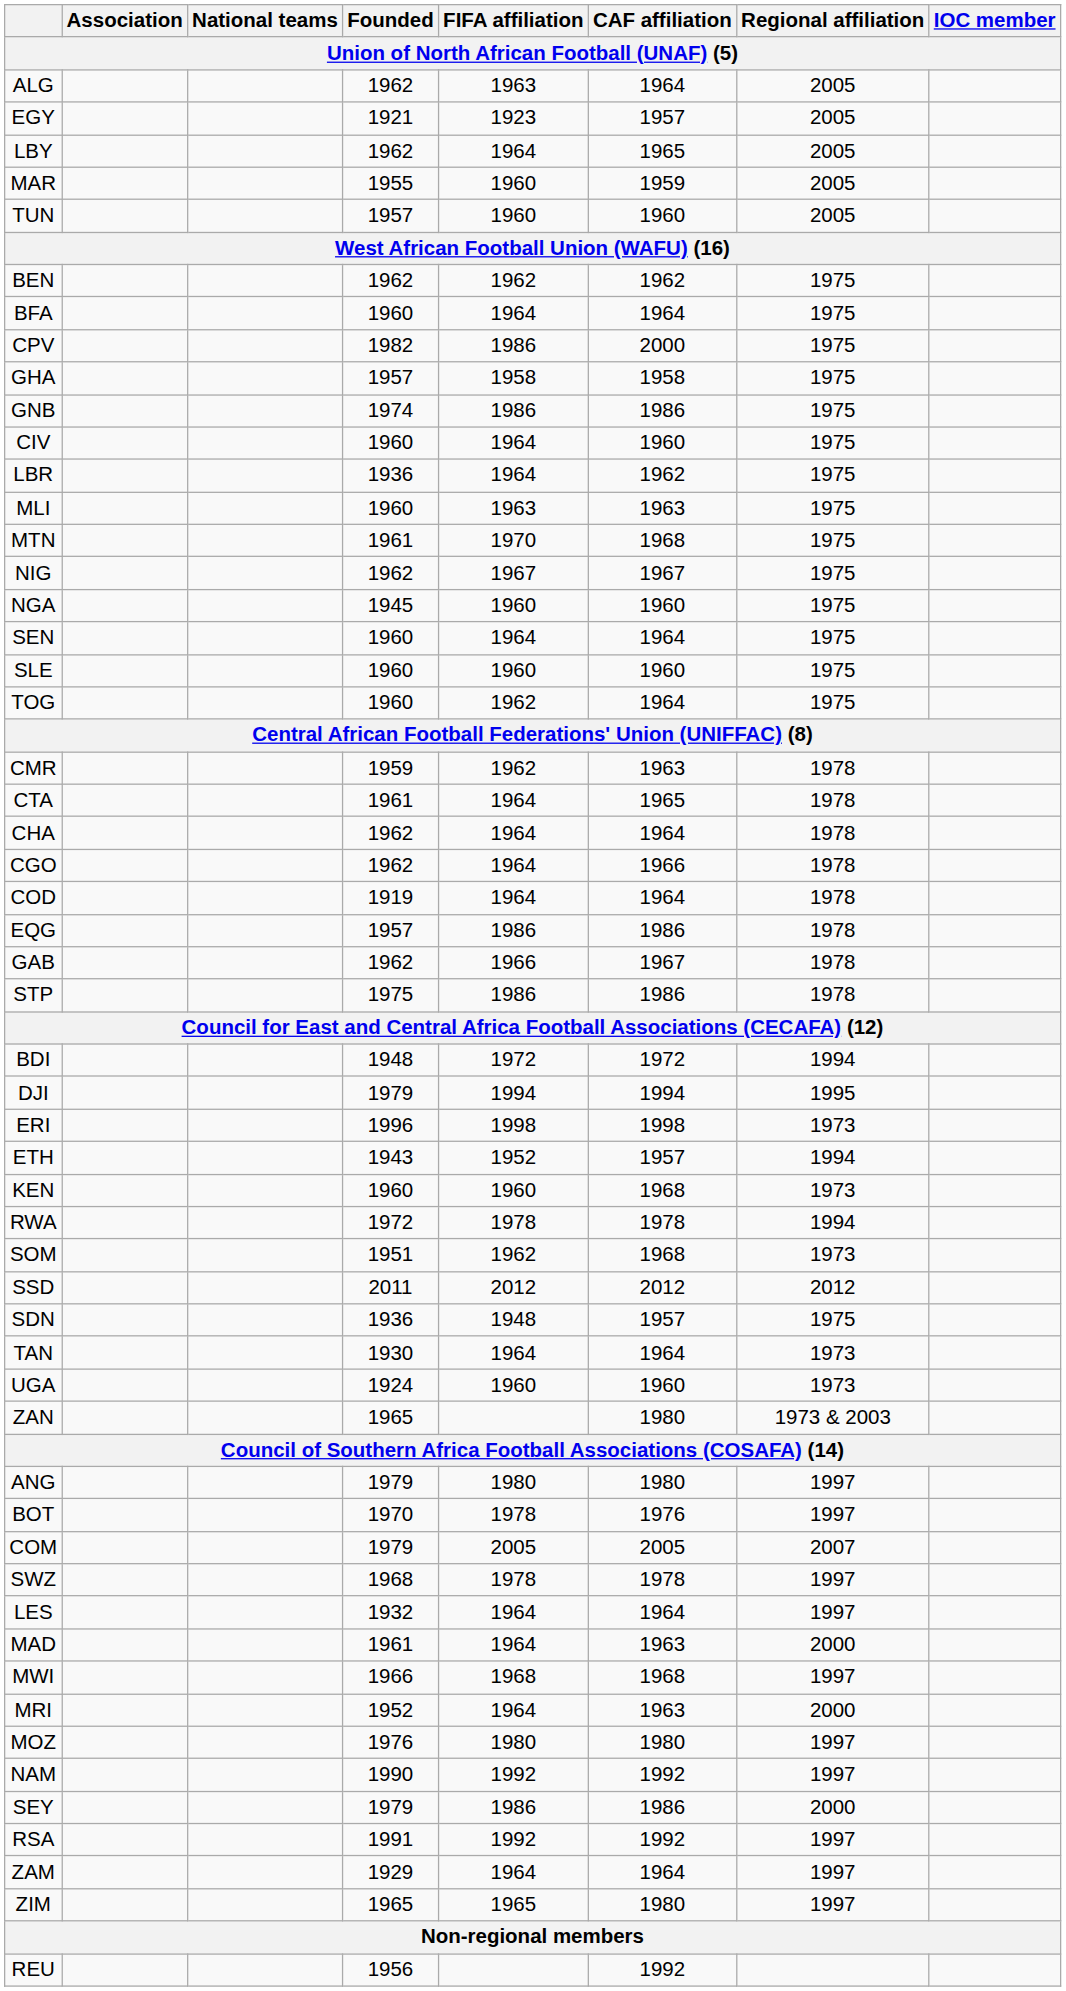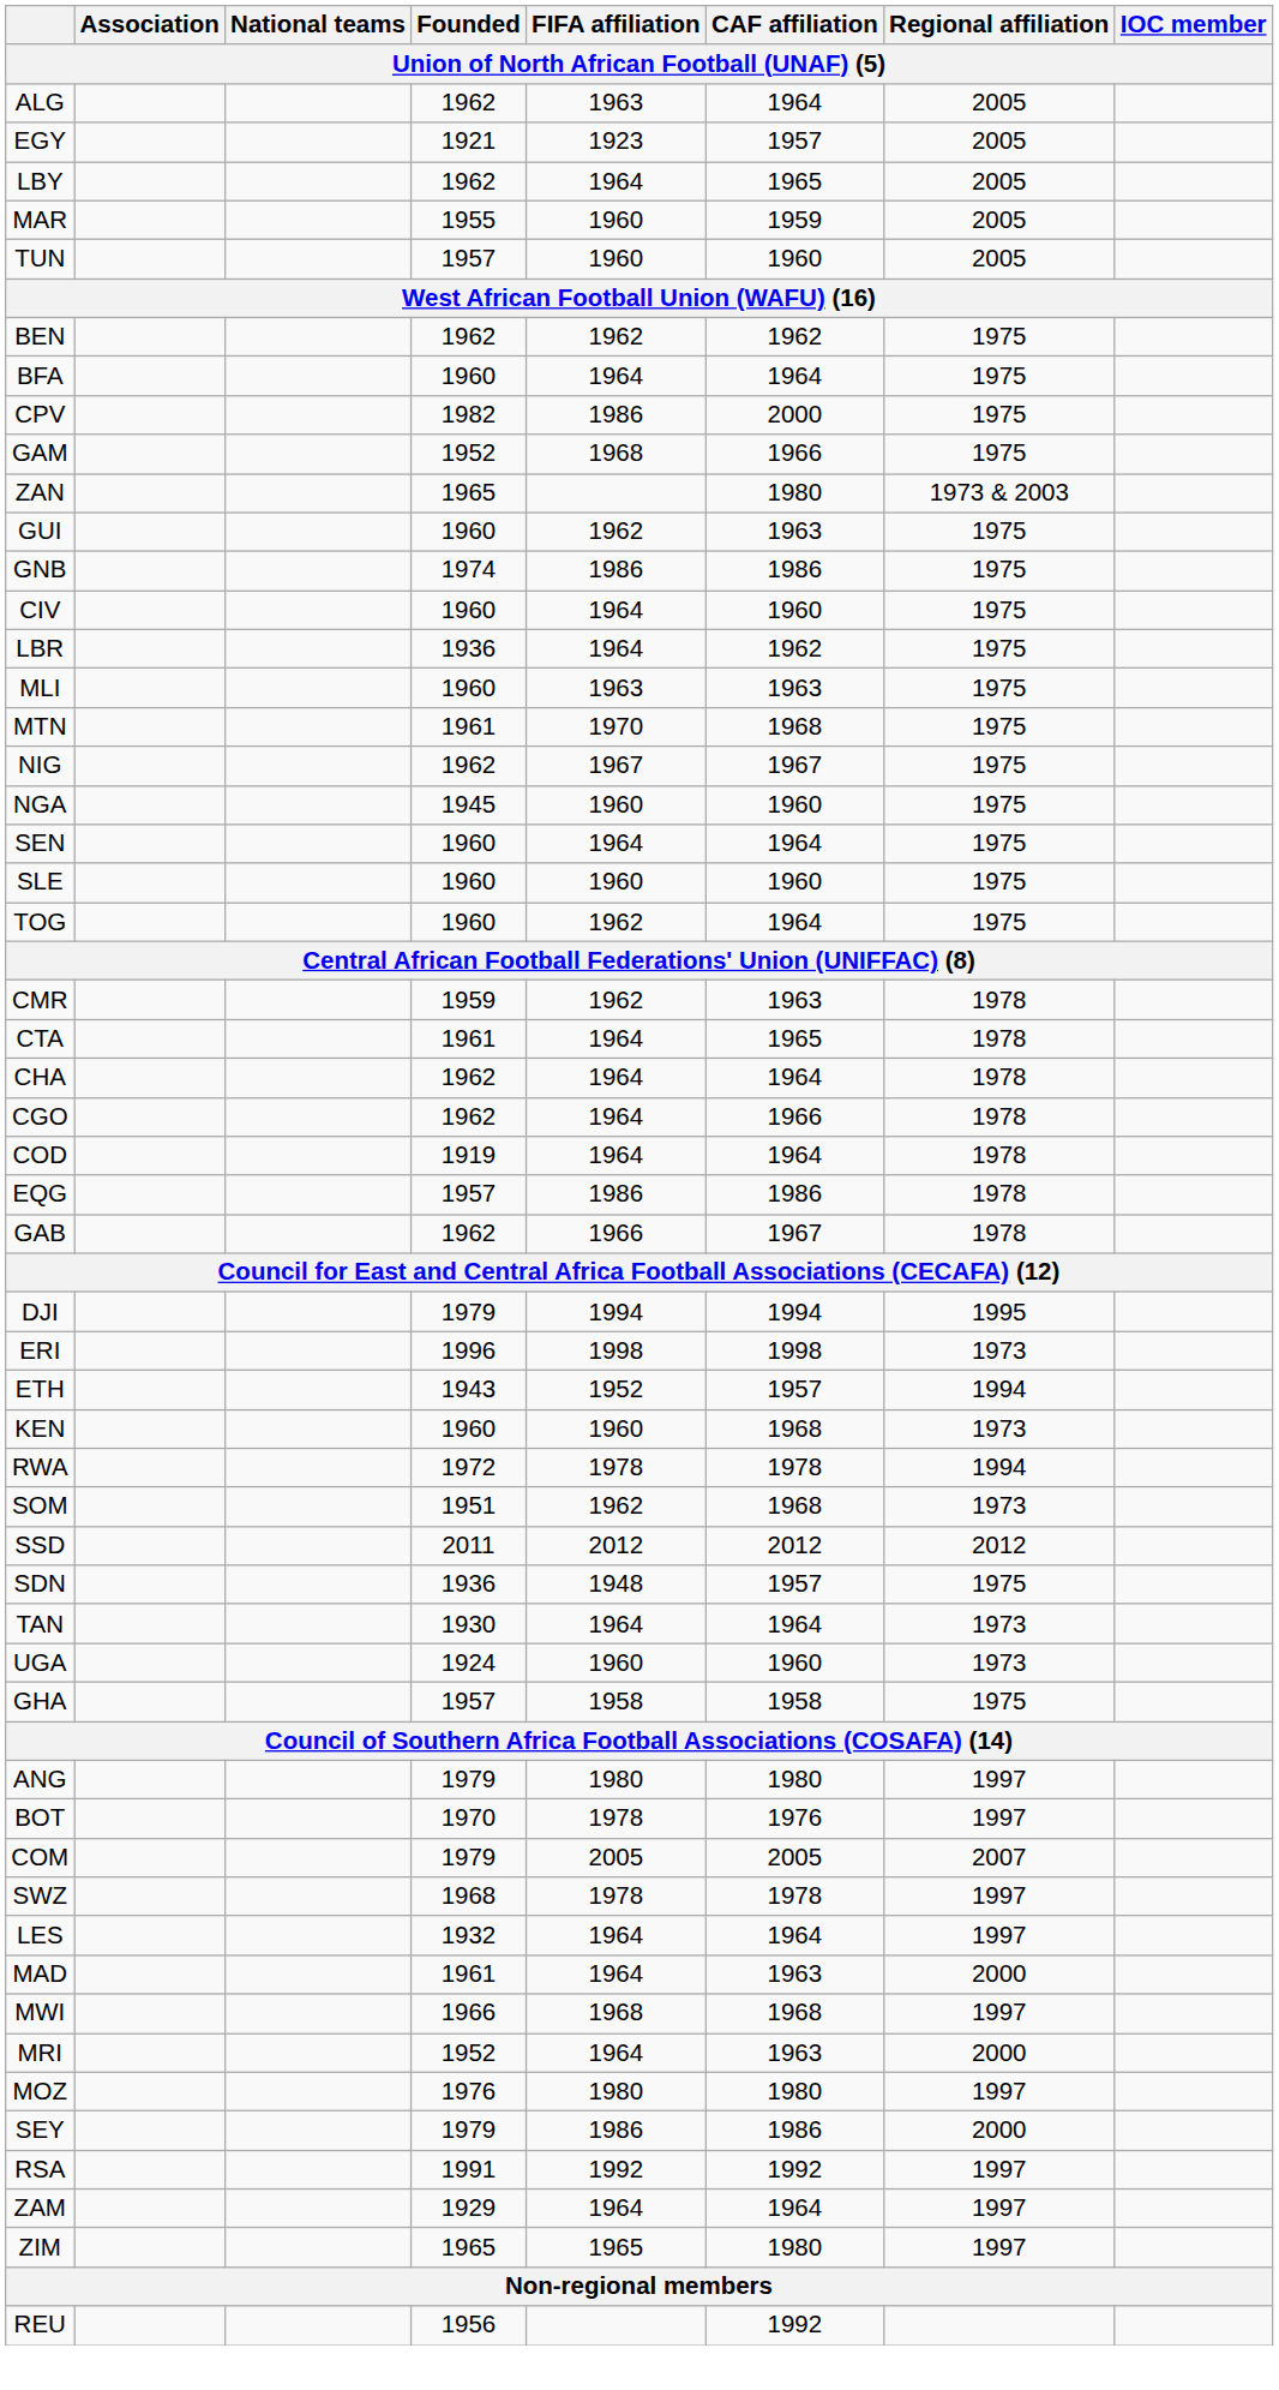 <table class="wikitable sortable" style="text-align:center">
 <tr>
 <th><a href='#'></a></th>
 <th>Association</th>
 <th>National teams</th>
 <th>Founded</th>
 <th>FIFA affiliation</th>
 <th>CAF affiliation</th>
 <th>Regional affiliation</th>
 <th><a href='#'>IOC member</a></th>
 </tr>
 <tr>
 <th colspan=8><a href='#'>Union of North African Football (UNAF)</a> (5)</th>
 </tr>
 <tr>
 <td>ALG</td>
 <td style="text-align:left;"></td>
 <td></td>
 <td>1962</td>
 <td>1963</td>
 <td>1964</td>
 <td>2005</td>
 <td></td>
 </tr>
 <tr>
 <td>EGY</td>
 <td style="text-align:left;"></td>
 <td></td>
 <td>1921</td>
 <td>1923</td>
 <td>1957</td>
 <td>2005</td>
 <td></td>
 </tr>
 <tr>
 <td>LBY</td>
 <td style="text-align:left;"></td>
 <td></td>
 <td>1962</td>
 <td>1964</td>
 <td>1965</td>
 <td>2005</td>
 <td></td>
 </tr>
 <tr>
 <td>MAR</td>
 <td style="text-align:left;"></td>
 <td></td>
 <td>1955</td>
 <td>1960</td>
 <td>1959</td>
 <td>2005</td>
 <td></td>
 </tr>
 <tr>
 <td>TUN</td>
 <td style="text-align:left;"></td>
 <td></td>
 <td>1957</td>
 <td>1960</td>
 <td>1960</td>
 <td>2005</td>
 <td></td>
 </tr>
 <tr>
 <th colspan=8><a href='#'>West African Football Union (WAFU)</a> (16)</th>
 </tr>
 <tr>
 <td>BEN</td>
 <td style="text-align:left;"></td>
 <td></td>
 <td>1962</td>
 <td>1962</td>
 <td>1962</td>
 <td>1975</td>
 <td></td>
 </tr>
 <tr>
 <td>BFA</td>
 <td style="text-align:left;"></td>
 <td></td>
 <td>1960</td>
 <td>1964</td>
 <td>1964</td>
 <td>1975</td>
 <td></td>
 </tr>
 <tr>
 <td>CPV</td>
 <td style="text-align:left;"></td>
 <td></td>
 <td>1982</td>
 <td>1986</td>
 <td>2000</td>
 <td>1975</td>
 <td></td>
 </tr>
 <tr>
-<td>GHA</td>
+<td>GAM</td>
 <td style="text-align:left;"></td>
 <td></td>
-<td>1957</td>
-<td>1958</td>
-<td>1958</td>
+<td>1952</td>
+<td>1968</td>
+<td>1966</td>
+<td>1975</td>
+<td></td>
+</tr>
+<tr>
+<td>ZAN</td>
+<td style="text-align:left;"></td>
+<td></td>
+<td>1965</td>
+<td></td>
+<td>1980</td>
+<td>1973 & 2003</td>
+<td></td>
+</tr>
+<tr>
+<td>GUI</td>
+<td style="text-align:left;"></td>
+<td></td>
+<td>1960</td>
+<td>1962</td>
+<td>1963</td>
 <td>1975</td>
 <td></td>
 </tr>
 <tr>
 <td>GNB</td>
 <td style="text-align:left;"></td>
 <td></td>
 <td>1974</td>
 <td>1986</td>
 <td>1986</td>
 <td>1975</td>
 <td></td>
 </tr>
 <tr>
 <td>CIV</td>
 <td style="text-align:left;"></td>
 <td></td>
 <td>1960</td>
 <td>1964</td>
 <td>1960</td>
 <td>1975</td>
 <td></td>
 </tr>
 <tr>
 <td>LBR</td>
 <td style="text-align:left;"></td>
 <td></td>
 <td>1936</td>
 <td>1964</td>
 <td>1962</td>
 <td>1975</td>
 <td></td>
 </tr>
 <tr>
 <td>MLI</td>
 <td style="text-align:left;"></td>
 <td></td>
 <td>1960</td>
 <td>1963</td>
 <td>1963</td>
 <td>1975</td>
 <td></td>
 </tr>
 <tr>
 <td>MTN</td>
 <td style="text-align:left;"></td>
 <td></td>
 <td>1961</td>
 <td>1970</td>
 <td>1968</td>
 <td>1975</td>
 <td></td>
 </tr>
 <tr>
 <td>NIG</td>
 <td style="text-align:left;"></td>
 <td></td>
 <td>1962</td>
 <td>1967</td>
 <td>1967</td>
 <td>1975</td>
 <td></td>
 </tr>
 <tr>
 <td>NGA</td>
 <td style="text-align:left;"></td>
 <td></td>
 <td>1945</td>
 <td>1960</td>
 <td>1960</td>
 <td>1975</td>
 <td></td>
 </tr>
 <tr>
 <td>SEN</td>
 <td style="text-align:left;"></td>
 <td></td>
 <td>1960</td>
 <td>1964</td>
 <td>1964</td>
 <td>1975</td>
 <td></td>
 </tr>
 <tr>
 <td>SLE</td>
 <td style="text-align:left;"></td>
 <td></td>
 <td>1960</td>
 <td>1960</td>
 <td>1960</td>
 <td>1975</td>
 <td></td>
 </tr>
 <tr>
 <td>TOG</td>
 <td style="text-align:left;"></td>
 <td></td>
 <td>1960</td>
 <td>1962</td>
 <td>1964</td>
 <td>1975</td>
 <td></td>
 </tr>
 <tr>
 <th colspan=8><a href='#'>Central African Football Federations' Union (UNIFFAC)</a> (8)</th>
 </tr>
 <tr>
 <td>CMR</td>
 <td style="text-align:left;"></td>
 <td></td>
 <td>1959</td>
 <td>1962</td>
 <td>1963</td>
 <td>1978</td>
 <td></td>
 </tr>
 <tr>
 <td>CTA</td>
 <td style="text-align:left;"></td>
 <td></td>
 <td>1961</td>
 <td>1964</td>
 <td>1965</td>
 <td>1978</td>
 <td></td>
 </tr>
 <tr>
 <td>CHA</td>
 <td style="text-align:left;"></td>
 <td></td>
 <td>1962</td>
 <td>1964</td>
 <td>1964</td>
 <td>1978</td>
 <td></td>
 </tr>
 <tr>
 <td>CGO</td>
 <td style="text-align:left;"></td>
 <td></td>
 <td>1962</td>
 <td>1964</td>
 <td>1966</td>
 <td>1978</td>
 <td></td>
 </tr>
 <tr>
 <td>COD</td>
 <td style="text-align:left;"></td>
 <td></td>
 <td>1919</td>
 <td>1964</td>
 <td>1964</td>
 <td>1978</td>
 <td></td>
 </tr>
 <tr>
 <td>EQG</td>
 <td style="text-align:left;"></td>
 <td></td>
 <td>1957</td>
 <td>1986</td>
 <td>1986</td>
 <td>1978</td>
 <td></td>
 </tr>
 <tr>
 <td>GAB</td>
 <td style="text-align:left;"></td>
 <td></td>
 <td>1962</td>
 <td>1966</td>
 <td>1967</td>
 <td>1978</td>
 <td></td>
 </tr>
 <tr>
-<td>STP</td>
-<td style="text-align:left;"></td>
-<td></td>
-<td>1975</td>
-<td>1986</td>
-<td>1986</td>
-<td>1978</td>
-<td></td>
-</tr>
-<tr>
 <th colspan=8><a href='#'>Council for East and Central Africa Football Associations (CECAFA)</a> (12)</th>
-</tr>
-<tr>
-<td>BDI</td>
-<td style="text-align:left;"></td>
-<td></td>
-<td>1948</td>
-<td>1972</td>
-<td>1972</td>
-<td>1994</td>
-<td></td>
 </tr>
 <tr>
 <td>DJI</td>
 <td style="text-align:left;"></td>
 <td></td>
 <td>1979</td>
 <td>1994</td>
 <td>1994</td>
 <td>1995</td>
 <td></td>
 </tr>
 <tr>
 <td>ERI</td>
 <td style="text-align:left;"></td>
 <td></td>
 <td>1996</td>
 <td>1998</td>
 <td>1998</td>
 <td>1973</td>
 <td></td>
 </tr>
 <tr>
 <td>ETH</td>
 <td style="text-align:left;"></td>
 <td></td>
 <td>1943</td>
 <td>1952</td>
 <td>1957</td>
 <td>1994</td>
 <td></td>
 </tr>
 <tr>
 <td>KEN</td>
 <td style="text-align:left;"></td>
 <td></td>
 <td>1960</td>
 <td>1960</td>
 <td>1968</td>
 <td>1973</td>
 <td></td>
 </tr>
 <tr>
 <td>RWA</td>
 <td style="text-align:left;"></td>
 <td></td>
 <td>1972</td>
 <td>1978</td>
 <td>1978</td>
 <td>1994</td>
 <td></td>
 </tr>
 <tr>
 <td>SOM</td>
 <td style="text-align:left;"></td>
 <td></td>
 <td>1951</td>
 <td>1962</td>
 <td>1968</td>
 <td>1973</td>
 <td></td>
 </tr>
 <tr>
 <td>SSD</td>
 <td style="text-align:left;"></td>
 <td></td>
 <td>2011</td>
 <td>2012</td>
 <td>2012</td>
 <td>2012</td>
 <td></td>
 </tr>
 <tr>
 <td>SDN</td>
 <td style="text-align:left;"></td>
 <td></td>
 <td>1936</td>
 <td>1948</td>
 <td>1957</td>
 <td>1975</td>
 <td></td>
 </tr>
 <tr>
 <td>TAN</td>
 <td style="text-align:left;"></td>
 <td></td>
 <td>1930</td>
 <td>1964</td>
 <td>1964</td>
 <td>1973</td>
 <td></td>
 </tr>
 <tr>
 <td>UGA</td>
 <td style="text-align:left;"></td>
 <td></td>
 <td>1924</td>
 <td>1960</td>
 <td>1960</td>
 <td>1973</td>
 <td></td>
 </tr>
 <tr>
-<td>ZAN</td>
+<td>GHA</td>
 <td style="text-align:left;"></td>
 <td></td>
-<td>1965</td>
-<td></td>
-<td>1980</td>
-<td>1973 & 2003</td>
+<td>1957</td>
+<td>1958</td>
+<td>1958</td>
+<td>1975</td>
 <td></td>
 </tr>
 <tr>
 <th colspan=8><a href='#'>Council of Southern Africa Football Associations (COSAFA)</a> (14)</th>
 </tr>
 <tr>
 <td>ANG</td>
 <td style="text-align:left;"></td>
 <td></td>
 <td>1979</td>
 <td>1980</td>
 <td>1980</td>
 <td>1997</td>
 <td></td>
 </tr>
 <tr>
 <td>BOT</td>
 <td style="text-align:left;"></td>
 <td></td>
 <td>1970</td>
 <td>1978</td>
 <td>1976</td>
 <td>1997</td>
 <td></td>
 </tr>
 <tr>
 <td>COM</td>
 <td style="text-align:left;"></td>
 <td></td>
 <td>1979</td>
 <td>2005</td>
 <td>2005</td>
 <td>2007</td>
 <td></td>
 </tr>
 <tr>
 <td>SWZ</td>
 <td style="text-align:left;"></td>
 <td></td>
 <td>1968</td>
 <td>1978</td>
 <td>1978</td>
 <td>1997</td>
 <td></td>
 </tr>
 <tr>
 <td>LES</td>
 <td style="text-align:left;"></td>
 <td></td>
 <td>1932</td>
 <td>1964</td>
 <td>1964</td>
 <td>1997</td>
 <td></td>
 </tr>
 <tr>
 <td>MAD</td>
 <td style="text-align:left;"></td>
 <td></td>
 <td>1961</td>
 <td>1964</td>
 <td>1963</td>
 <td>2000</td>
 <td></td>
 </tr>
 <tr>
 <td>MWI</td>
 <td style="text-align:left;"></td>
 <td></td>
 <td>1966</td>
 <td>1968</td>
 <td>1968</td>
 <td>1997</td>
 <td></td>
 </tr>
 <tr>
 <td>MRI</td>
 <td style="text-align:left;"></td>
 <td></td>
 <td>1952</td>
 <td>1964</td>
 <td>1963</td>
 <td>2000</td>
 <td></td>
 </tr>
 <tr>
 <td>MOZ</td>
 <td style="text-align:left;"></td>
 <td></td>
 <td>1976</td>
 <td>1980</td>
 <td>1980</td>
 <td>1997</td>
 <td></td>
 </tr>
 <tr>
-<td>NAM</td>
-<td style="text-align:left;"></td>
-<td></td>
-<td>1990</td>
-<td>1992</td>
-<td>1992</td>
-<td>1997</td>
-<td></td>
-</tr>
-<tr>
 <td>SEY</td>
 <td style="text-align:left;"></td>
 <td></td>
 <td>1979</td>
 <td>1986</td>
 <td>1986</td>
 <td>2000</td>
 <td></td>
 </tr>
 <tr>
 <td>RSA</td>
 <td style="text-align:left;"></td>
 <td></td>
 <td>1991</td>
 <td>1992</td>
 <td>1992</td>
 <td>1997</td>
 <td></td>
 </tr>
 <tr>
 <td>ZAM</td>
 <td style="text-align:left;"></td>
 <td></td>
 <td>1929</td>
 <td>1964</td>
 <td>1964</td>
 <td>1997</td>
 <td></td>
 </tr>
 <tr>
 <td>ZIM</td>
 <td style="text-align:left;"></td>
 <td></td>
 <td>1965</td>
 <td>1965</td>
 <td>1980</td>
 <td>1997</td>
 <td></td>
 </tr>
 <tr>
 <th colspan=8>Non-regional members</th>
 </tr>
 <tr>
 <td>REU</td>
 <td style="text-align:left;"></td>
 <td></td>
 <td>1956</td>
 <td></td>
 <td>1992</td>
 <td></td>
 <td></td>
 </tr>
 </table>
